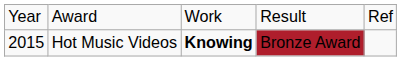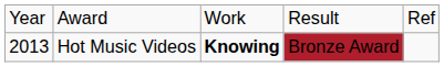 <table class="wikitable">
 <tr>
 <td>Year</td>
 <td>Award</td>
 <td>Work</td>
 <td>Result</td>
 <td>Ref</td>
 </tr>
 <tr>
-<td>2015</td>
+<td>2013</td>
 <td>Hot Music Videos</td>
 <td><strong>Knowing</strong></td>
 <td .mybgcolor {background-color:#af1e2c;} style="background: #af1e2c"><div>Bronze Award</div></td>
 <td></td>
 </tr>
 </table>
